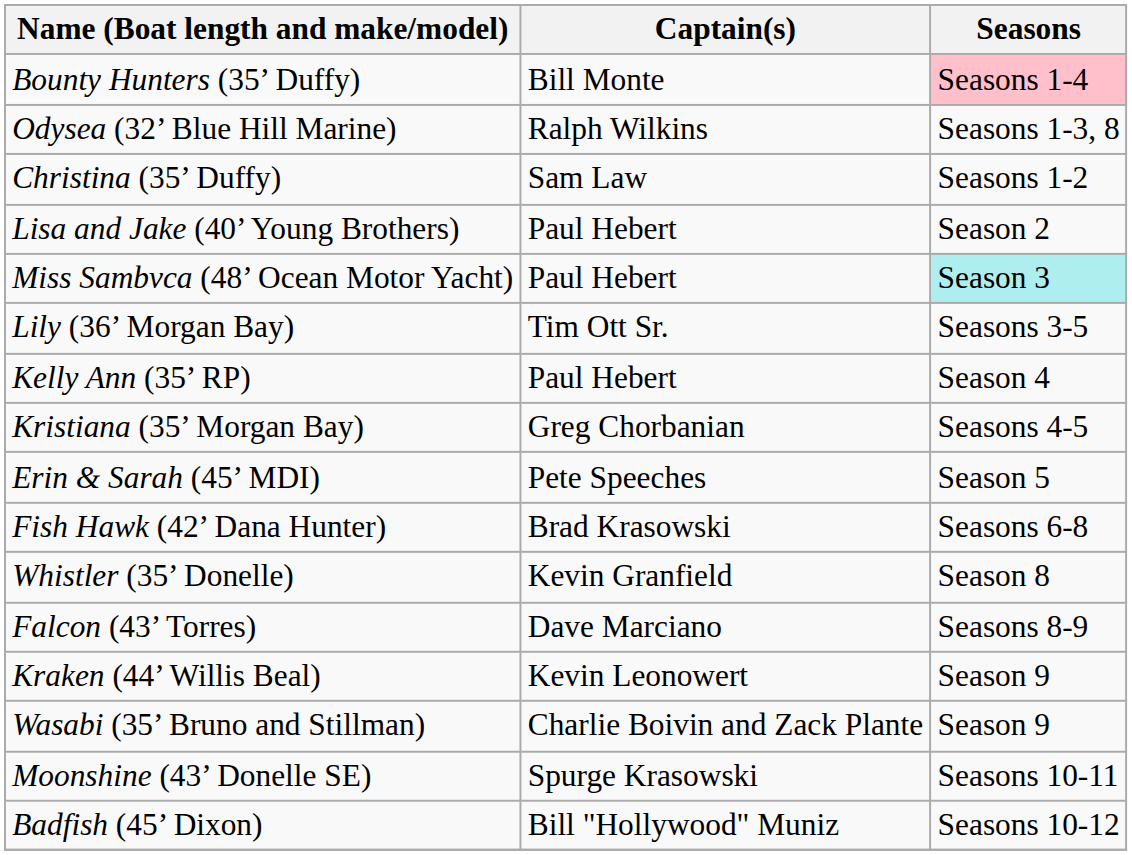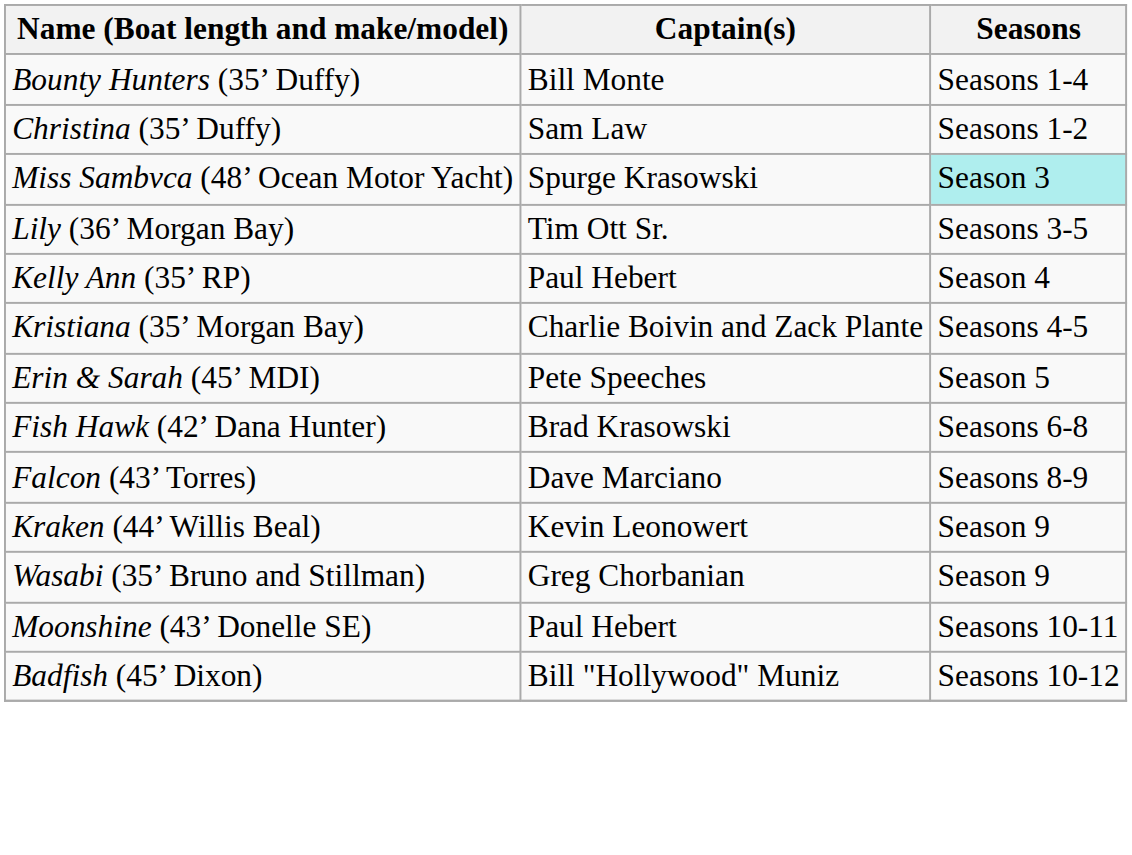 <table class="wikitable">
 <tr>
 <th>Name (Boat length and make/model)</th>
 <th>Captain(s)</th>
 <th>Seasons</th>
 </tr>
 <tr>
 <td><em>Bounty Hunters</em> (35’ Duffy)</td>
 <td>Bill Monte</td>
-<td style="background: pink;">Seasons 1-4</td>
-</tr>
-<tr>
-<td><em>Odysea</em> (32’ Blue Hill Marine)</td>
-<td>Ralph Wilkins</td>
-<td>Seasons 1-3, 8</td>
+<td>Seasons 1-4</td>
 </tr>
 <tr>
 <td><em>Christina</em> (35’ Duffy)</td>
 <td>Sam Law</td>
 <td>Seasons 1-2</td>
 </tr>
 <tr>
-<td><em>Lisa and Jake</em> (40’ Young Brothers)</td>
-<td>Paul Hebert</td>
-<td>Season 2</td>
-</tr>
-<tr>
 <td><em>Miss Sambvca</em> (48’ Ocean Motor Yacht)</td>
-<td>Paul Hebert</td>
+<td>Spurge Krasowski</td>
 <td style="background: paleturquoise;">Season 3</td>
 </tr>
 <tr>
 <td><em>Lily</em> (36’ Morgan Bay)</td>
 <td>Tim Ott Sr.</td>
 <td>Seasons 3-5</td>
 </tr>
 <tr>
 <td><em>Kelly Ann</em> (35’ RP)</td>
 <td>Paul Hebert</td>
 <td>Season 4</td>
 </tr>
 <tr>
 <td><em>Kristiana</em> (35’ Morgan Bay)</td>
-<td>Greg Chorbanian</td>
+<td>Charlie Boivin and Zack Plante</td>
 <td>Seasons 4-5</td>
 </tr>
 <tr>
 <td><em>Erin & Sarah</em> (45’ MDI)</td>
 <td>Pete Speeches</td>
 <td>Season 5</td>
 </tr>
 <tr>
 <td><em>Fish Hawk</em> (42’ Dana Hunter)</td>
 <td>Brad Krasowski</td>
 <td>Seasons 6-8</td>
 </tr>
 <tr>
-<td><em>Whistler</em> (35’ Donelle)</td>
-<td>Kevin Granfield</td>
-<td>Season 8</td>
-</tr>
-<tr>
 <td><em>Falcon</em> (43’ Torres)</td>
 <td>Dave Marciano</td>
 <td>Seasons 8-9</td>
 </tr>
 <tr>
 <td><em>Kraken</em> (44’ Willis Beal)</td>
 <td>Kevin Leonowert</td>
 <td>Season 9</td>
 </tr>
 <tr>
 <td><em>Wasabi</em> (35’ Bruno and Stillman)</td>
-<td>Charlie Boivin and Zack Plante</td>
+<td>Greg Chorbanian</td>
 <td>Season 9</td>
 </tr>
 <tr>
 <td><em>Moonshine</em> (43’ Donelle SE)</td>
-<td>Spurge Krasowski</td>
+<td>Paul Hebert</td>
 <td>Seasons 10-11</td>
 </tr>
 <tr>
 <td><em>Badfish</em> (45’ Dixon)</td>
 <td>Bill "Hollywood" Muniz</td>
 <td>Seasons 10-12</td>
 </tr>
 <tr>
 </tr>
 </table>
